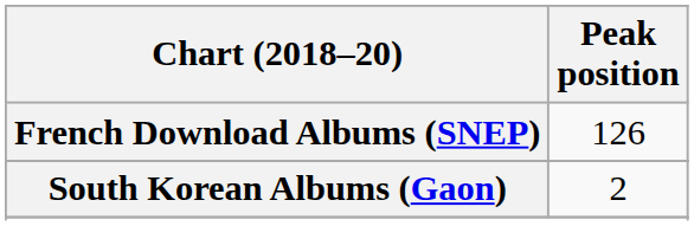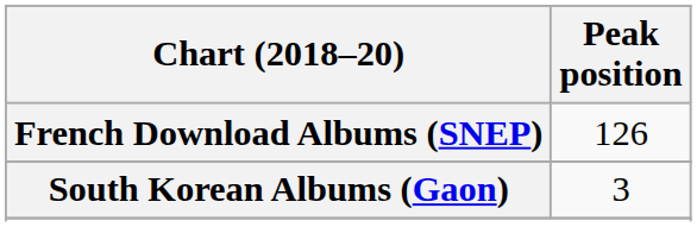 <table class="wikitable sortable plainrowheaders" style="text-align:center">
 <tr>
 <th scope="col">Chart (2018–20)</th>
 <th scope="col">Peak<br>position</th>
 </tr>
 <tr>
 <th scope="row">French Download Albums (<a href='#'>SNEP</a>)</th>
 <td>126</td>
 </tr>
 <tr>
 </tr>
 <tr>
 </tr>
 <tr>
 <th scope="row">South Korean Albums (<a href='#'>Gaon</a>)</th>
-<td>2</td>
+<td>3</td>
 </tr>
 <tr>
 </tr>
 <tr>
 </tr>
 </table>
